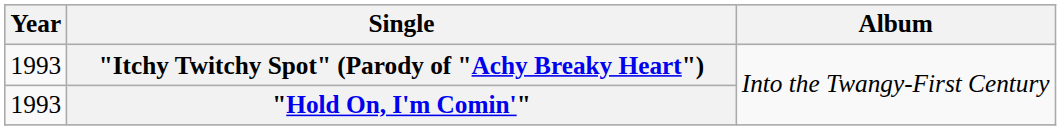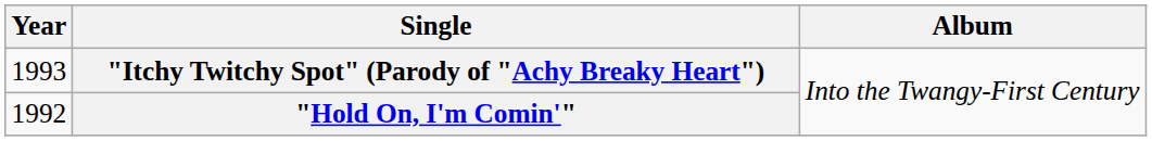 <table class="wikitable plainrowheaders">
 <tr>
 <th>Year</th>
 <th style="width:26em;">Single</th>
 <th>Album</th>
 </tr>
 <tr>
 <td>1993</td>
 <th scope="row">"Itchy Twitchy Spot" (Parody of "<a href='#'>Achy Breaky Heart</a>")</th>
 <td rowspan="2"><em>Into the Twangy-First Century</em></td>
 </tr>
 <tr>
-<td>1993</td>
+<td>1992</td>
 <th scope="row">"<a href='#'>Hold On, I'm Comin'</a>"</th>
 </tr>
 </table>
